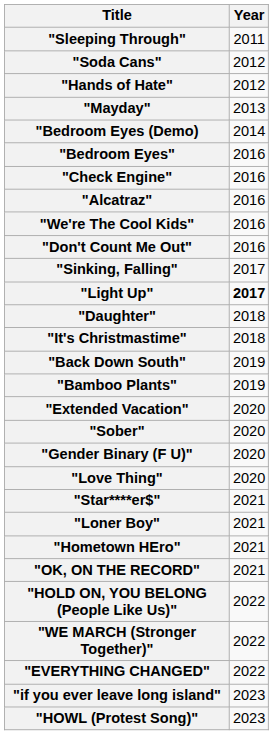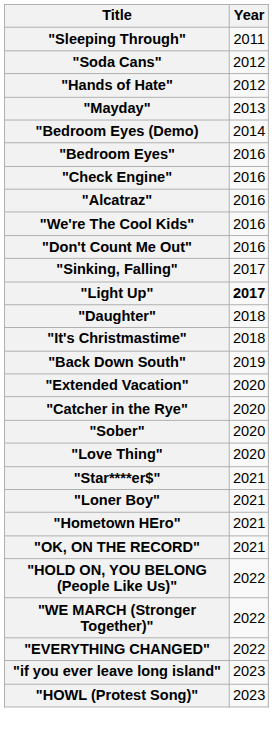 <table class="wikitable plainrowheaders" style="text-align:center;">
 <tr>
 <th scope="col" style="width:15em;">Title</th>
 <th scope="col">Year</th>
 </tr>
 <tr>
 <th scope="row">"Sleeping Through"</th>
 <td>2011</td>
 </tr>
 <tr>
 <th scope="row">"Soda Cans"</th>
 <td>2012</td>
 </tr>
 <tr>
 <th scope="row">"Hands of Hate"</th>
 <td>2012</td>
 </tr>
 <tr>
 <th scope="row">"Mayday"</th>
 <td>2013</td>
 </tr>
 <tr>
 <th scope="row">"Bedroom Eyes (Demo)</th>
 <td>2014</td>
 </tr>
 <tr>
 <th scope="row">"Bedroom Eyes"</th>
 <td>2016</td>
 </tr>
 <tr>
 <th scope="row">"Check Engine"</th>
 <td>2016</td>
 </tr>
 <tr>
 <th scope="row">"Alcatraz"</th>
 <td>2016</td>
 </tr>
 <tr>
 <th scope="row">"We're The Cool Kids"</th>
 <td>2016</td>
 </tr>
 <tr>
 <th scope="row">"Don't Count Me Out"</th>
 <td>2016</td>
 </tr>
 <tr>
 <th scope="row">"Sinking, Falling"</th>
 <td>2017</td>
 </tr>
 <tr>
 <th scope="row">"Light Up"</th>
 <td><strong>2017</strong></td>
 </tr>
 <tr>
 <th scope="row">"Daughter"</th>
 <td>2018</td>
 </tr>
 <tr>
 <th scope="row">"It's Christmastime"</th>
 <td>2018</td>
 </tr>
 <tr>
 <th scope="row">"Back Down South"</th>
 <td>2019</td>
 </tr>
 <tr>
-<th scope="row">"Bamboo Plants"</th>
-<td>2019</td>
-</tr>
-<tr>
 <th scope="row">"Extended Vacation"</th>
 <td>2020</td>
 </tr>
 <tr>
-<th scope="row">"Sober"</th>
+<th scope="row">"Catcher in the Rye"</th>
 <td>2020</td>
 </tr>
 <tr>
-<th scope="row">"Gender Binary (F U)"</th>
+<th scope="row">"Sober"</th>
 <td>2020</td>
 </tr>
 <tr>
 <th scope="row">"Love Thing"</th>
 <td>2020</td>
 </tr>
 <tr>
 <th scope="row">"Star****er$"</th>
 <td>2021</td>
 </tr>
 <tr>
 <th scope="row">"Loner Boy"</th>
 <td>2021</td>
 </tr>
 <tr>
 <th scope="row">"Hometown HEro"</th>
 <td>2021</td>
 </tr>
 <tr>
 <th scope="row">"OK, ON THE RECORD"</th>
 <td>2021</td>
 </tr>
 <tr>
 <th scope="row">"HOLD ON, YOU BELONG (People Like Us)"</th>
 <td>2022</td>
 </tr>
 <tr>
 <th scope="row">"WE MARCH (Stronger Together)"</th>
 <td>2022</td>
 </tr>
 <tr>
 <th scope="row">"EVERYTHING CHANGED"</th>
 <td>2022</td>
 </tr>
 <tr>
 <th scope="row">"if you ever leave long island"</th>
 <td>2023</td>
 </tr>
 <tr>
 <th scope="row">"HOWL (Protest Song)"</th>
 <td>2023</td>
 </tr>
 </table>
